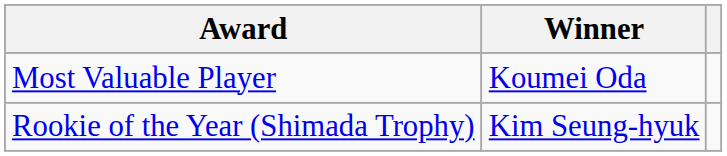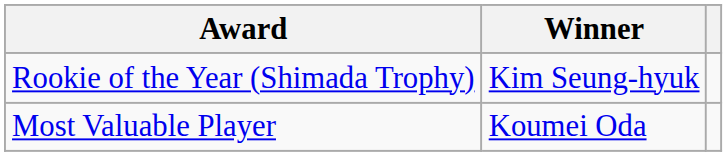 <table class="wikitable">
 <tr>
 <th>Award</th>
 <th>Winner</th>
 <th></th>
 </tr>
 <tr>
+<td><a href='#'>Rookie of the Year (Shimada Trophy)</a></td>
+<td> <a href='#'>Kim Seung-hyuk</a></td>
+<td></td>
+</tr>
+<tr>
 <td><a href='#'>Most Valuable Player</a></td>
 <td> <a href='#'>Koumei Oda</a></td>
 <td></td>
 </tr>
-<tr>
-<td><a href='#'>Rookie of the Year (Shimada Trophy)</a></td>
-<td> <a href='#'>Kim Seung-hyuk</a></td>
-<td></td>
-</tr>
 </table>
